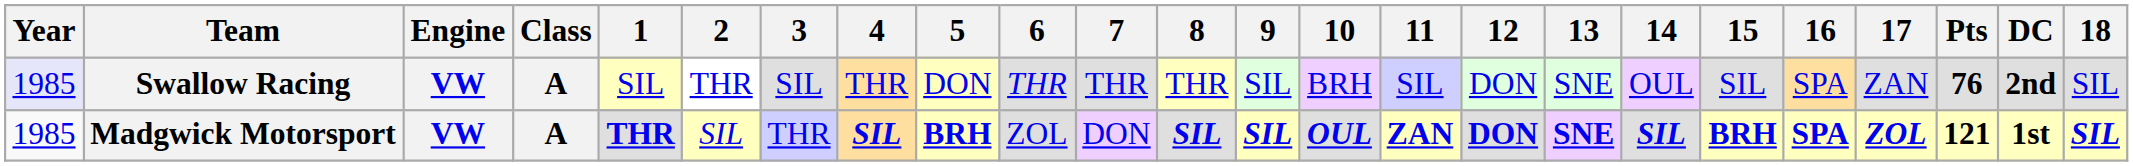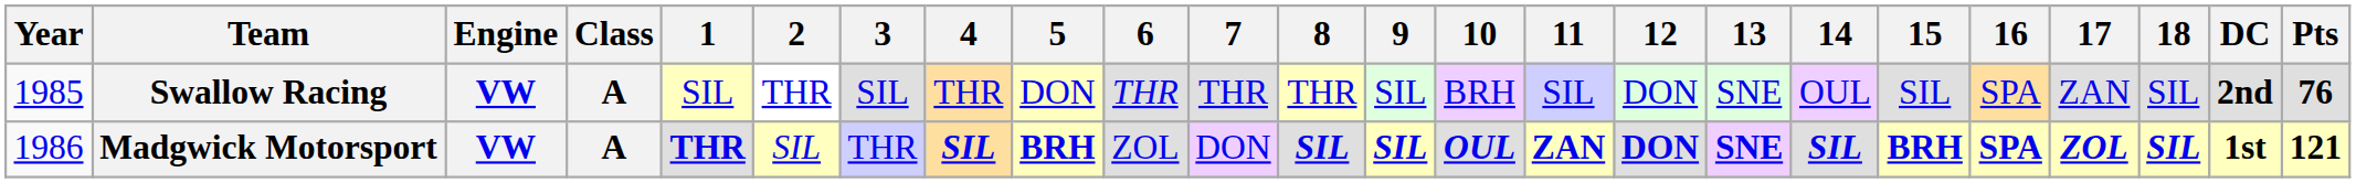 <table class="wikitable" style="text-align:center; font-size:90%">
 <tr>
 <th>Year</th>
 <th>Team</th>
 <th>Engine</th>
 <th>Class</th>
 <th>1</th>
 <th>2</th>
 <th>3</th>
 <th>4</th>
 <th>5</th>
 <th>6</th>
 <th>7</th>
 <th>8</th>
 <th>9</th>
 <th>10</th>
 <th>11</th>
 <th>12</th>
 <th>13</th>
 <th>14</th>
 <th>15</th>
 <th>16</th>
 <th>17</th>
+<th>18</th>
+<th>DC</th>
 <th>Pts</th>
-<th>DC</th>
-<th>18</th>
 </tr>
 <tr>
-<td style="background: lavender;"><a href='#'>1985</a></td>
+<td><a href='#'>1985</a></td>
 <th>Swallow Racing</th>
 <th><a href='#'>VW</a></th>
 <th>A</th>
 <td style="background:#FFFFBF;"><a href='#'>SIL</a><br></td>
 <td style="background:#FFFFFF;"><a href='#'>THR</a><br></td>
 <td style="background:#DFDFDF;"><a href='#'>SIL</a><br></td>
 <td style="background:#FFDF9F;"><a href='#'>THR</a><br></td>
 <td style="background:#FFFFBF;"><a href='#'>DON</a><br></td>
 <td style="background:#DFDFDF;"><em><a href='#'>THR</a></em><br></td>
 <td style="background:#DFDFDF;"><a href='#'>THR</a><br></td>
 <td style="background:#FFFFBF;"><a href='#'>THR</a><br></td>
 <td style="background:#DFFFDF;"><a href='#'>SIL</a><br></td>
 <td style="background:#EFCFFF;"><a href='#'>BRH</a><br></td>
 <td style="background:#CFCFFF;"><a href='#'>SIL</a><br></td>
 <td style="background:#DFFFDF;"><a href='#'>DON</a><br></td>
 <td style="background:#DFFFDF;"><a href='#'>SNE</a><br></td>
 <td style="background:#EFCFFF;"><a href='#'>OUL</a><br></td>
 <td style="background:#DFDFDF;"><a href='#'>SIL</a><br></td>
 <td style="background:#FFDF9F;"><a href='#'>SPA</a><br></td>
 <td style="background:#DFDFDF;"><a href='#'>ZAN</a><br></td>
+<td style="background:#DFDFDF;"><a href='#'>SIL</a><br></td>
+<th style="background:#DFDFDF;">2nd</th>
 <th style="background:#DFDFDF;">76</th>
-<th style="background:#DFDFDF;">2nd</th>
-<td style="background:#DFDFDF;"><a href='#'>SIL</a><br></td>
 </tr>
 <tr>
-<td><a href='#'>1985</a></td>
+<td><a href='#'>1986</a></td>
 <th>Madgwick Motorsport</th>
 <th><a href='#'>VW</a></th>
 <th>A</th>
 <td style="background:#DFDFDF;"><strong><a href='#'>THR</a></strong><br></td>
 <td style="background:#FFFFBF;"><em><a href='#'>SIL</a></em><br></td>
 <td style="background:#CFCFFF;"><a href='#'>THR</a><br></td>
 <td style="background:#FFDF9F;"><strong><em><a href='#'>SIL</a></em><br></strong></td>
 <td style="background:#FFFFBF;"><strong><a href='#'>BRH</a></strong><br></td>
 <td style="background:#DFDFDF;"><a href='#'>ZOL</a><br></td>
 <td style="background:#EFCFFF;"><a href='#'>DON</a><br></td>
 <td style="background:#DFDFDF;"><strong><em><a href='#'>SIL</a></em></strong><br></td>
 <td style="background:#FFFFBF;"><strong><em><a href='#'>SIL</a></em></strong><br></td>
 <td style="background:#DFDFDF;"><strong><em><a href='#'>OUL</a></em></strong><br></td>
 <td style="background:#FFFFBF;"><strong><a href='#'>ZAN</a></strong><br></td>
 <td style="background:#DFDFDF;"><strong><a href='#'>DON</a></strong><br></td>
 <td style="background:#EFCFFF;"><strong><a href='#'>SNE</a></strong><br></td>
 <td style="background:#DFDFDF;"><strong><em><a href='#'>SIL</a></em></strong><br></td>
 <td style="background:#FFFFBF;"><strong><a href='#'>BRH</a></strong><br></td>
 <td style="background:#FFFFBF;"><strong><a href='#'>SPA</a></strong><br></td>
 <td style="background:#FFFFBF;"><strong><em><a href='#'>ZOL</a></em></strong><br></td>
+<td style="background:#FFFFBF;"><strong><em><a href='#'>SIL</a></em></strong><br></td>
+<th style="background:#FFFFBF;">1st</th>
 <th style="background:#FFFFBF;">121</th>
-<th style="background:#FFFFBF;">1st</th>
-<td style="background:#FFFFBF;"><strong><em><a href='#'>SIL</a></em></strong><br></td>
 </tr>
 </table>
